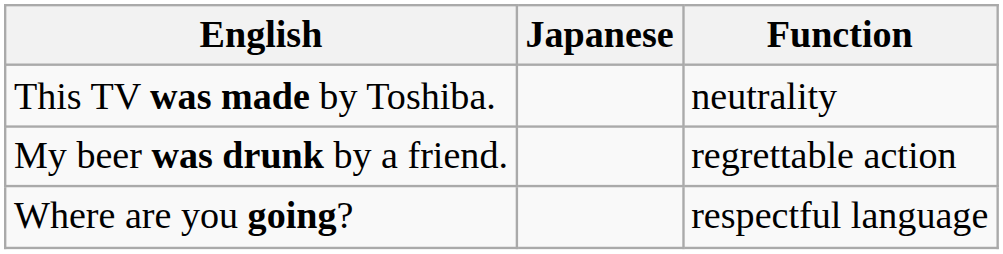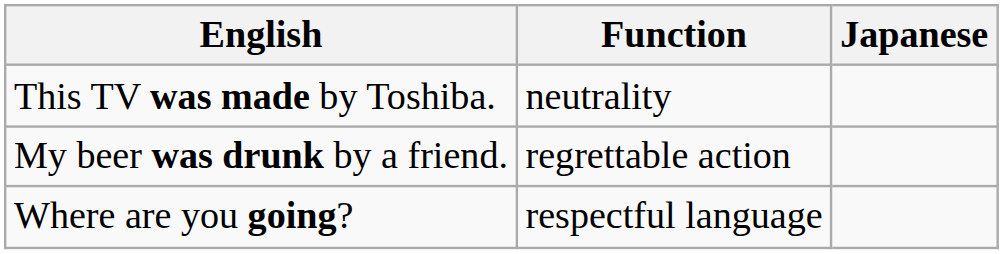 <table class="wikitable">
 <tr>
 <th>English</th>
+<th>Function</th>
 <th>Japanese</th>
-<th>Function</th>
 </tr>
 <tr>
 <td>This TV <strong>was made</strong> by Toshiba.</td>
+<td>neutrality</td>
 <td></td>
-<td>neutrality</td>
 </tr>
 <tr>
 <td>My beer <strong>was drunk</strong> by a friend.</td>
+<td>regrettable action</td>
 <td></td>
-<td>regrettable action</td>
 </tr>
 <tr>
 <td>Where are you <strong>going</strong>?</td>
+<td>respectful language</td>
 <td></td>
-<td>respectful language</td>
 </tr>
 </table>
